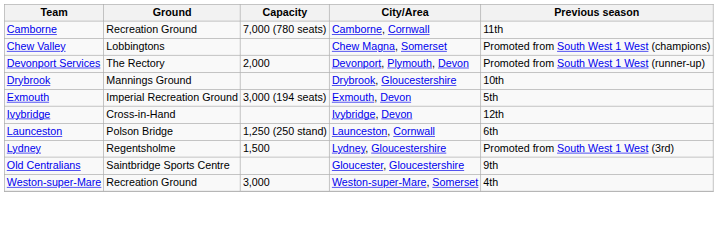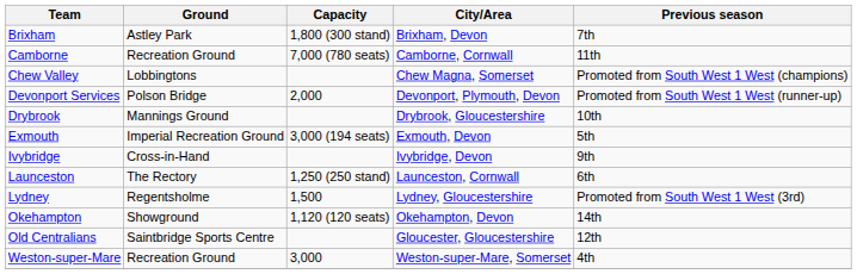 <table class="wikitable sortable">
 <tr>
 <th>Team</th>
 <th>Ground</th>
 <th>Capacity</th>
 <th>City/Area</th>
 <th>Previous season</th>
+</tr>
+<tr>
+<td><a href='#'>Brixham</a></td>
+<td>Astley Park</td>
+<td>1,800 (300 stand)</td>
+<td><a href='#'>Brixham</a>, <a href='#'>Devon</a></td>
+<td>7th</td>
 </tr>
 <tr>
 <td><a href='#'>Camborne</a></td>
 <td>Recreation Ground</td>
 <td>7,000 (780 seats)</td>
 <td><a href='#'>Camborne</a>, <a href='#'>Cornwall</a></td>
 <td>11th</td>
 </tr>
 <tr>
 <td><a href='#'>Chew Valley</a></td>
 <td>Lobbingtons</td>
 <td></td>
 <td><a href='#'>Chew Magna</a>, <a href='#'>Somerset</a></td>
 <td>Promoted from <a href='#'>South West 1 West</a> (champions)</td>
 </tr>
 <tr>
 <td><a href='#'>Devonport Services</a></td>
-<td>The Rectory</td>
+<td>Polson Bridge</td>
 <td>2,000</td>
 <td><a href='#'>Devonport</a>, <a href='#'>Plymouth</a>, <a href='#'>Devon</a></td>
 <td>Promoted from <a href='#'>South West 1 West</a> (runner-up)</td>
 </tr>
 <tr>
 <td><a href='#'>Drybrook</a></td>
 <td>Mannings Ground</td>
 <td></td>
 <td><a href='#'>Drybrook</a>, <a href='#'>Gloucestershire</a></td>
 <td>10th</td>
 </tr>
 <tr>
 <td><a href='#'>Exmouth</a></td>
 <td>Imperial Recreation Ground</td>
 <td>3,000 (194 seats)</td>
 <td><a href='#'>Exmouth</a>, <a href='#'>Devon</a></td>
 <td>5th</td>
 </tr>
 <tr>
 <td><a href='#'>Ivybridge</a></td>
 <td>Cross-in-Hand</td>
 <td></td>
 <td><a href='#'>Ivybridge</a>, <a href='#'>Devon</a></td>
-<td>12th</td>
+<td>9th</td>
 </tr>
 <tr>
 <td><a href='#'>Launceston</a></td>
-<td>Polson Bridge</td>
+<td>The Rectory</td>
 <td>1,250 (250 stand)</td>
 <td><a href='#'>Launceston</a>, <a href='#'>Cornwall</a></td>
 <td>6th</td>
 </tr>
 <tr>
 <td><a href='#'>Lydney</a></td>
 <td>Regentsholme</td>
 <td>1,500</td>
 <td><a href='#'>Lydney</a>, <a href='#'>Gloucestershire</a></td>
 <td>Promoted from <a href='#'>South West 1 West</a> (3rd)</td>
 </tr>
 <tr>
+<td><a href='#'>Okehampton</a></td>
+<td>Showground</td>
+<td>1,120 (120 seats)</td>
+<td><a href='#'>Okehampton</a>, <a href='#'>Devon</a></td>
+<td>14th</td>
+</tr>
+<tr>
 <td><a href='#'>Old Centralians</a></td>
 <td>Saintbridge Sports Centre</td>
 <td></td>
 <td><a href='#'>Gloucester</a>, <a href='#'>Gloucestershire</a></td>
-<td>9th</td>
+<td>12th</td>
 </tr>
 <tr>
 <td><a href='#'>Weston-super-Mare</a></td>
 <td>Recreation Ground</td>
 <td>3,000</td>
 <td><a href='#'>Weston-super-Mare</a>, <a href='#'>Somerset</a></td>
 <td>4th</td>
 </tr>
 <tr>
 </tr>
 </table>
